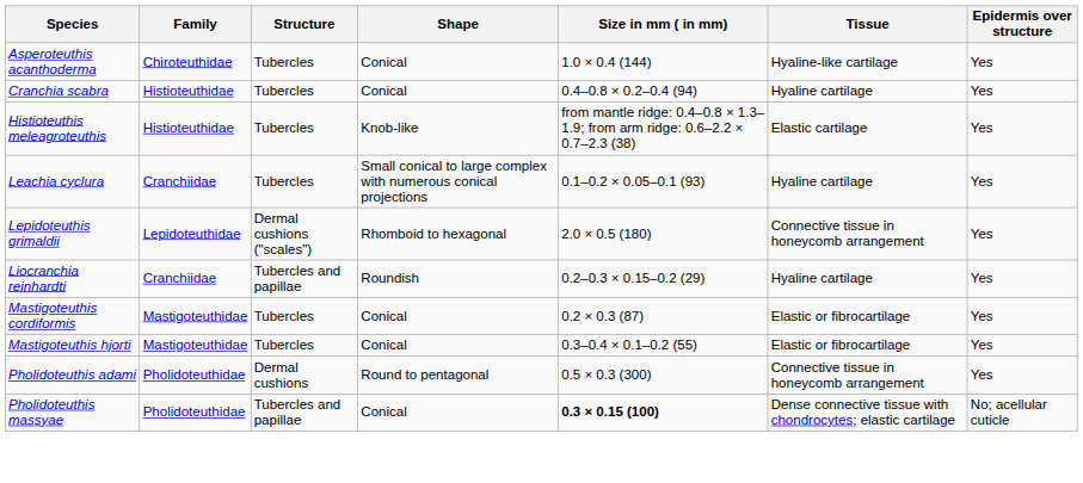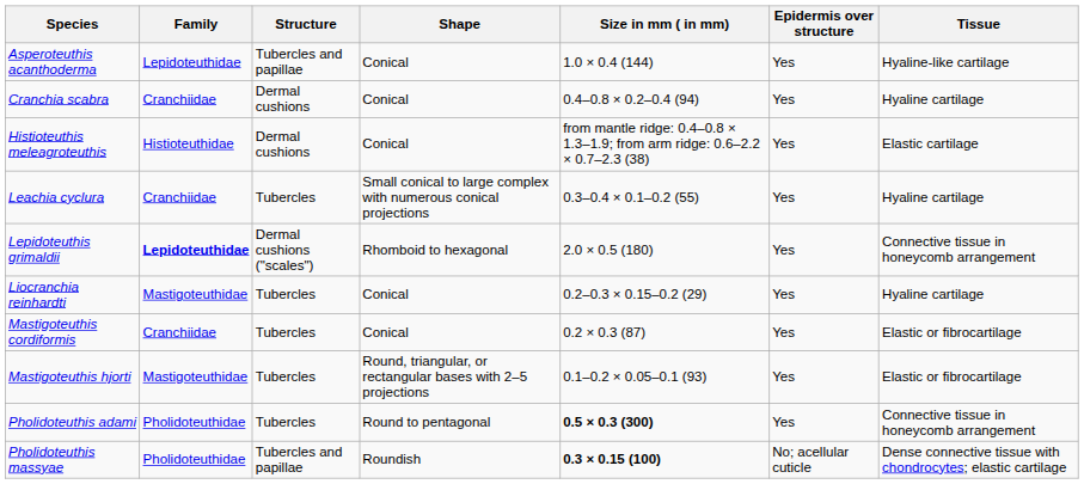 <table class="sortable wikitable" style="float: right;">
 <tr>
 <th>Species</th>
 <th>Family</th>
 <th>Structure</th>
 <th>Shape</th>
 <th>Size in mm ( in mm)</th>
+<th>Epidermis over structure</th>
 <th>Tissue</th>
-<th>Epidermis over structure</th>
 </tr>
 <tr>
 <td><em><a href='#'>Asperoteuthis acanthoderma</a></em></td>
-<td><a href='#'>Chiroteuthidae</a></td>
-<td>Tubercles</td>
+<td><a href='#'>Lepidoteuthidae</a></td>
+<td>Tubercles and papillae</td>
 <td>Conical</td>
 <td>1.0 × 0.4 (144)</td>
+<td>Yes</td>
 <td>Hyaline-like cartilage</td>
-<td>Yes</td>
 </tr>
 <tr>
 <td><em><a href='#'>Cranchia scabra</a></em></td>
-<td><a href='#'>Histioteuthidae</a></td>
-<td>Tubercles</td>
+<td><a href='#'>Cranchiidae</a></td>
+<td>Dermal cushions</td>
 <td>Conical</td>
 <td>0.4–0.8 × 0.2–0.4 (94)</td>
+<td>Yes</td>
 <td>Hyaline cartilage</td>
-<td>Yes</td>
 </tr>
 <tr>
 <td><em><a href='#'>Histioteuthis meleagroteuthis</a></em></td>
 <td><a href='#'>Histioteuthidae</a></td>
-<td>Tubercles</td>
-<td>Knob-like</td>
+<td>Dermal cushions</td>
+<td>Conical</td>
 <td>from mantle ridge: 0.4–0.8 × 1.3–1.9; from arm ridge: 0.6–2.2 × 0.7–2.3 (38)</td>
+<td>Yes</td>
 <td>Elastic cartilage</td>
-<td>Yes</td>
 </tr>
 <tr>
 <td><em><a href='#'>Leachia cyclura</a></em></td>
 <td><a href='#'>Cranchiidae</a></td>
 <td>Tubercles</td>
 <td>Small conical to large complex with numerous conical projections</td>
-<td>0.1–0.2 × 0.05–0.1 (93)</td>
+<td>0.3–0.4 × 0.1–0.2 (55)</td>
+<td>Yes</td>
 <td>Hyaline cartilage</td>
-<td>Yes</td>
 </tr>
 <tr>
 <td><em><a href='#'>Lepidoteuthis grimaldii</a></em></td>
-<td><a href='#'>Lepidoteuthidae</a></td>
+<td><strong><a href='#'>Lepidoteuthidae</a></strong></td>
 <td>Dermal cushions ("scales")</td>
 <td>Rhomboid to hexagonal</td>
 <td>2.0 × 0.5 (180)</td>
+<td>Yes</td>
 <td>Connective tissue in honeycomb arrangement</td>
-<td>Yes</td>
 </tr>
 <tr>
 <td><em><a href='#'>Liocranchia reinhardti</a></em></td>
-<td><a href='#'>Cranchiidae</a></td>
-<td>Tubercles and papillae</td>
-<td>Roundish</td>
+<td><a href='#'>Mastigoteuthidae</a></td>
+<td>Tubercles</td>
+<td>Conical</td>
 <td>0.2–0.3 × 0.15–0.2 (29)</td>
+<td>Yes</td>
 <td>Hyaline cartilage</td>
-<td>Yes</td>
 </tr>
 <tr>
 <td><em><a href='#'>Mastigoteuthis cordiformis</a></em></td>
-<td><a href='#'>Mastigoteuthidae</a></td>
+<td><a href='#'>Cranchiidae</a></td>
 <td>Tubercles</td>
 <td>Conical</td>
 <td>0.2 × 0.3 (87)</td>
+<td>Yes</td>
 <td>Elastic or fibrocartilage</td>
-<td>Yes</td>
 </tr>
 <tr>
 <td><em><a href='#'>Mastigoteuthis hjorti</a></em></td>
 <td><a href='#'>Mastigoteuthidae</a></td>
 <td>Tubercles</td>
-<td>Conical</td>
-<td>0.3–0.4 × 0.1–0.2 (55)</td>
+<td>Round, triangular, or rectangular bases with 2–5 projections</td>
+<td>0.1–0.2 × 0.05–0.1 (93)</td>
+<td>Yes</td>
 <td>Elastic or fibrocartilage</td>
-<td>Yes</td>
 </tr>
 <tr>
 <td><em><a href='#'>Pholidoteuthis adami</a></em></td>
 <td><a href='#'>Pholidoteuthidae</a></td>
-<td>Dermal cushions</td>
+<td>Tubercles</td>
 <td>Round to pentagonal</td>
-<td>0.5 × 0.3 (300)</td>
+<td><strong>0.5 × 0.3 (300)</strong></td>
+<td>Yes</td>
 <td>Connective tissue in honeycomb arrangement</td>
-<td>Yes</td>
 </tr>
 <tr>
 <td><em><a href='#'>Pholidoteuthis massyae</a></em></td>
 <td><a href='#'>Pholidoteuthidae</a></td>
 <td>Tubercles and papillae</td>
-<td>Conical</td>
+<td>Roundish</td>
 <td><strong>0.3 × 0.15 (100)</strong></td>
+<td>No; acellular cuticle</td>
 <td>Dense connective tissue with <a href='#'>chondrocytes</a>; elastic cartilage</td>
-<td>No; acellular cuticle</td>
 </tr>
 </table>
